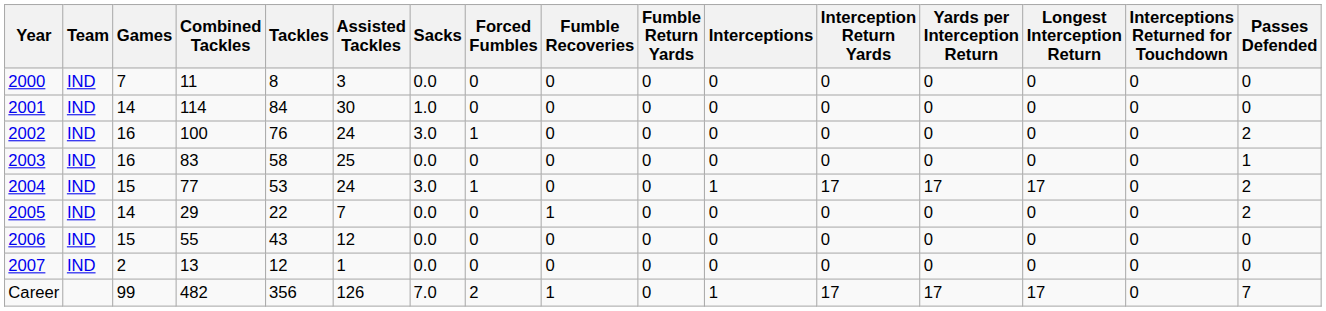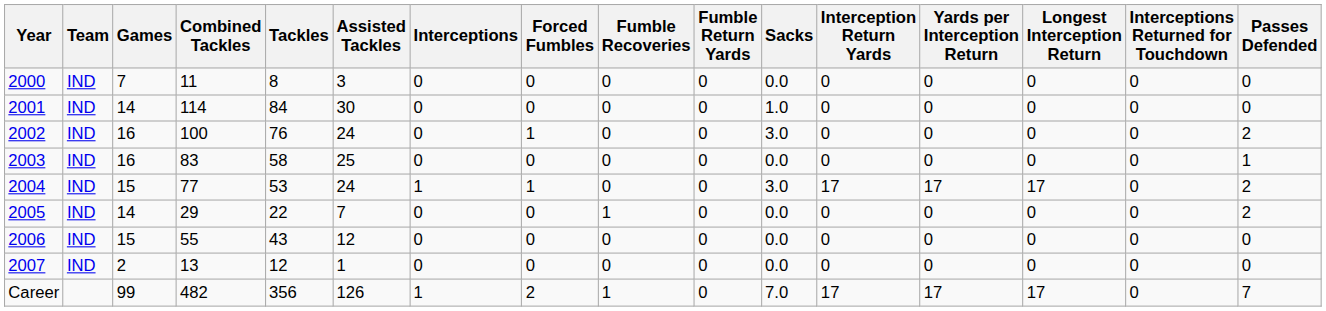 <table class="wikitable">
 <tr>
 <th>Year</th>
 <th>Team</th>
 <th>Games</th>
 <th>Combined Tackles</th>
 <th>Tackles</th>
 <th>Assisted Tackles</th>
-<th>Sacks</th>
+<th>Interceptions</th>
 <th>Forced Fumbles</th>
 <th>Fumble Recoveries</th>
 <th>Fumble Return Yards</th>
-<th>Interceptions</th>
+<th>Sacks</th>
 <th>Interception Return Yards</th>
 <th>Yards per Interception Return</th>
 <th>Longest Interception Return</th>
 <th>Interceptions Returned for Touchdown</th>
 <th>Passes Defended</th>
 </tr>
 <tr>
 <td><a href='#'>2000</a></td>
 <td><a href='#'>IND</a></td>
 <td>7</td>
 <td>11</td>
 <td>8</td>
 <td>3</td>
-<td>0.0</td>
 <td>0</td>
 <td>0</td>
 <td>0</td>
 <td>0</td>
+<td>0.0</td>
 <td>0</td>
 <td>0</td>
 <td>0</td>
 <td>0</td>
 <td>0</td>
 </tr>
 <tr>
 <td><a href='#'>2001</a></td>
 <td><a href='#'>IND</a></td>
 <td>14</td>
 <td>114</td>
 <td>84</td>
 <td>30</td>
-<td>1.0</td>
 <td>0</td>
 <td>0</td>
 <td>0</td>
 <td>0</td>
+<td>1.0</td>
 <td>0</td>
 <td>0</td>
 <td>0</td>
 <td>0</td>
 <td>0</td>
 </tr>
 <tr>
 <td><a href='#'>2002</a></td>
 <td><a href='#'>IND</a></td>
 <td>16</td>
 <td>100</td>
 <td>76</td>
 <td>24</td>
-<td>3.0</td>
+<td>0</td>
 <td>1</td>
 <td>0</td>
 <td>0</td>
-<td>0</td>
+<td>3.0</td>
 <td>0</td>
 <td>0</td>
 <td>0</td>
 <td>0</td>
 <td>2</td>
 </tr>
 <tr>
 <td><a href='#'>2003</a></td>
 <td><a href='#'>IND</a></td>
 <td>16</td>
 <td>83</td>
 <td>58</td>
 <td>25</td>
-<td>0.0</td>
 <td>0</td>
 <td>0</td>
 <td>0</td>
 <td>0</td>
+<td>0.0</td>
 <td>0</td>
 <td>0</td>
 <td>0</td>
 <td>0</td>
 <td>1</td>
 </tr>
 <tr>
 <td><a href='#'>2004</a></td>
 <td><a href='#'>IND</a></td>
 <td>15</td>
 <td>77</td>
 <td>53</td>
 <td>24</td>
-<td>3.0</td>
+<td>1</td>
 <td>1</td>
 <td>0</td>
 <td>0</td>
-<td>1</td>
+<td>3.0</td>
 <td>17</td>
 <td>17</td>
 <td>17</td>
 <td>0</td>
 <td>2</td>
 </tr>
 <tr>
 <td><a href='#'>2005</a></td>
 <td><a href='#'>IND</a></td>
 <td>14</td>
 <td>29</td>
 <td>22</td>
 <td>7</td>
-<td>0.0</td>
+<td>0</td>
 <td>0</td>
 <td>1</td>
 <td>0</td>
-<td>0</td>
+<td>0.0</td>
 <td>0</td>
 <td>0</td>
 <td>0</td>
 <td>0</td>
 <td>2</td>
 </tr>
 <tr>
 <td><a href='#'>2006</a></td>
 <td><a href='#'>IND</a></td>
 <td>15</td>
 <td>55</td>
 <td>43</td>
 <td>12</td>
-<td>0.0</td>
 <td>0</td>
 <td>0</td>
 <td>0</td>
 <td>0</td>
+<td>0.0</td>
 <td>0</td>
 <td>0</td>
 <td>0</td>
 <td>0</td>
 <td>0</td>
 </tr>
 <tr>
 <td><a href='#'>2007</a></td>
 <td><a href='#'>IND</a></td>
 <td>2</td>
 <td>13</td>
 <td>12</td>
 <td>1</td>
-<td>0.0</td>
 <td>0</td>
 <td>0</td>
 <td>0</td>
 <td>0</td>
+<td>0.0</td>
 <td>0</td>
 <td>0</td>
 <td>0</td>
 <td>0</td>
 <td>0</td>
 </tr>
 <tr>
 <td>Career</td>
 <td></td>
 <td>99</td>
 <td>482</td>
 <td>356</td>
 <td>126</td>
-<td>7.0</td>
+<td>1</td>
 <td>2</td>
 <td>1</td>
 <td>0</td>
-<td>1</td>
+<td>7.0</td>
 <td>17</td>
 <td>17</td>
 <td>17</td>
 <td>0</td>
 <td>7</td>
 </tr>
 </table>
